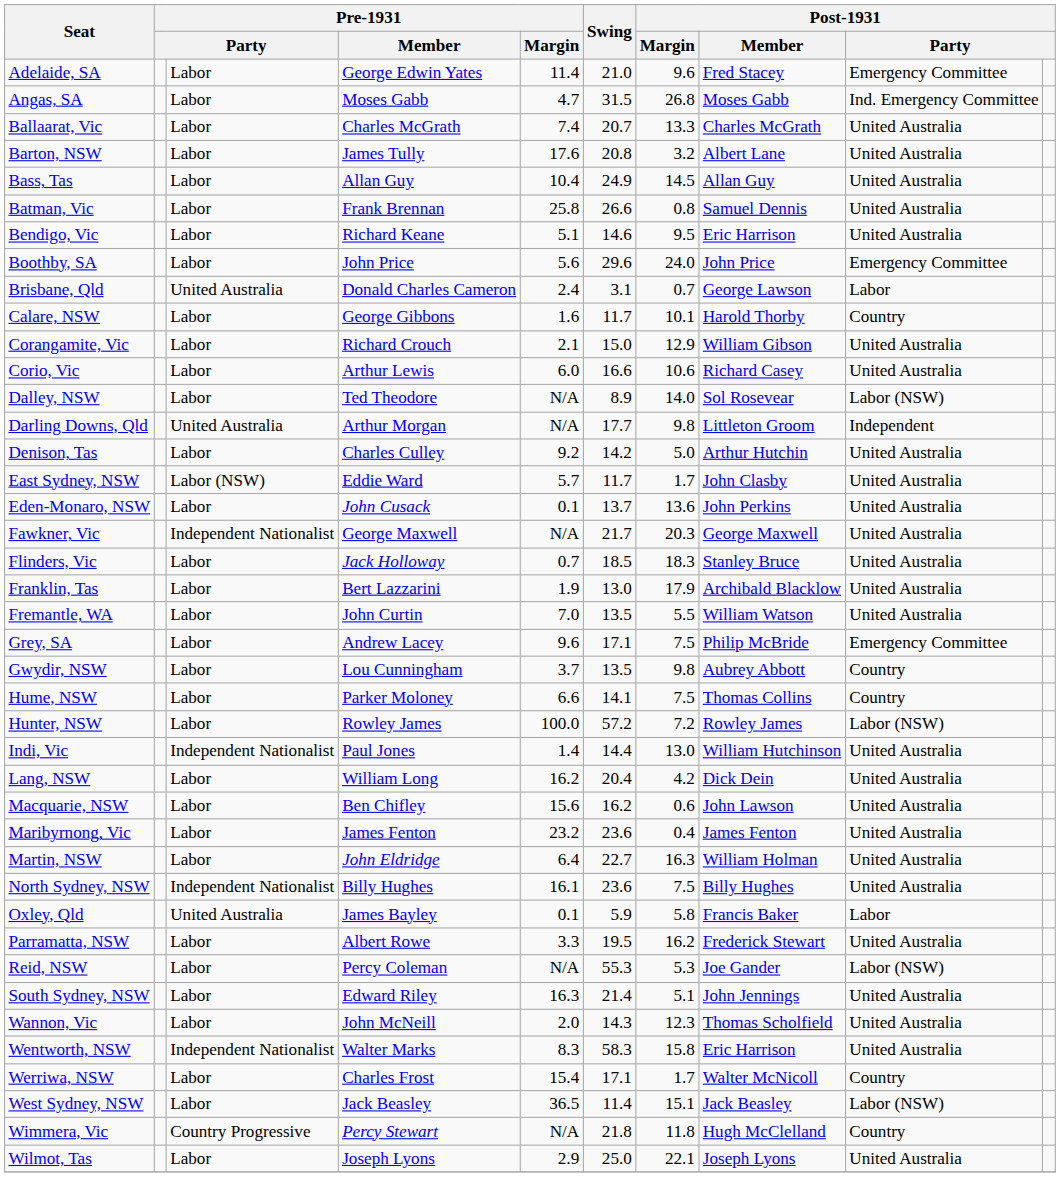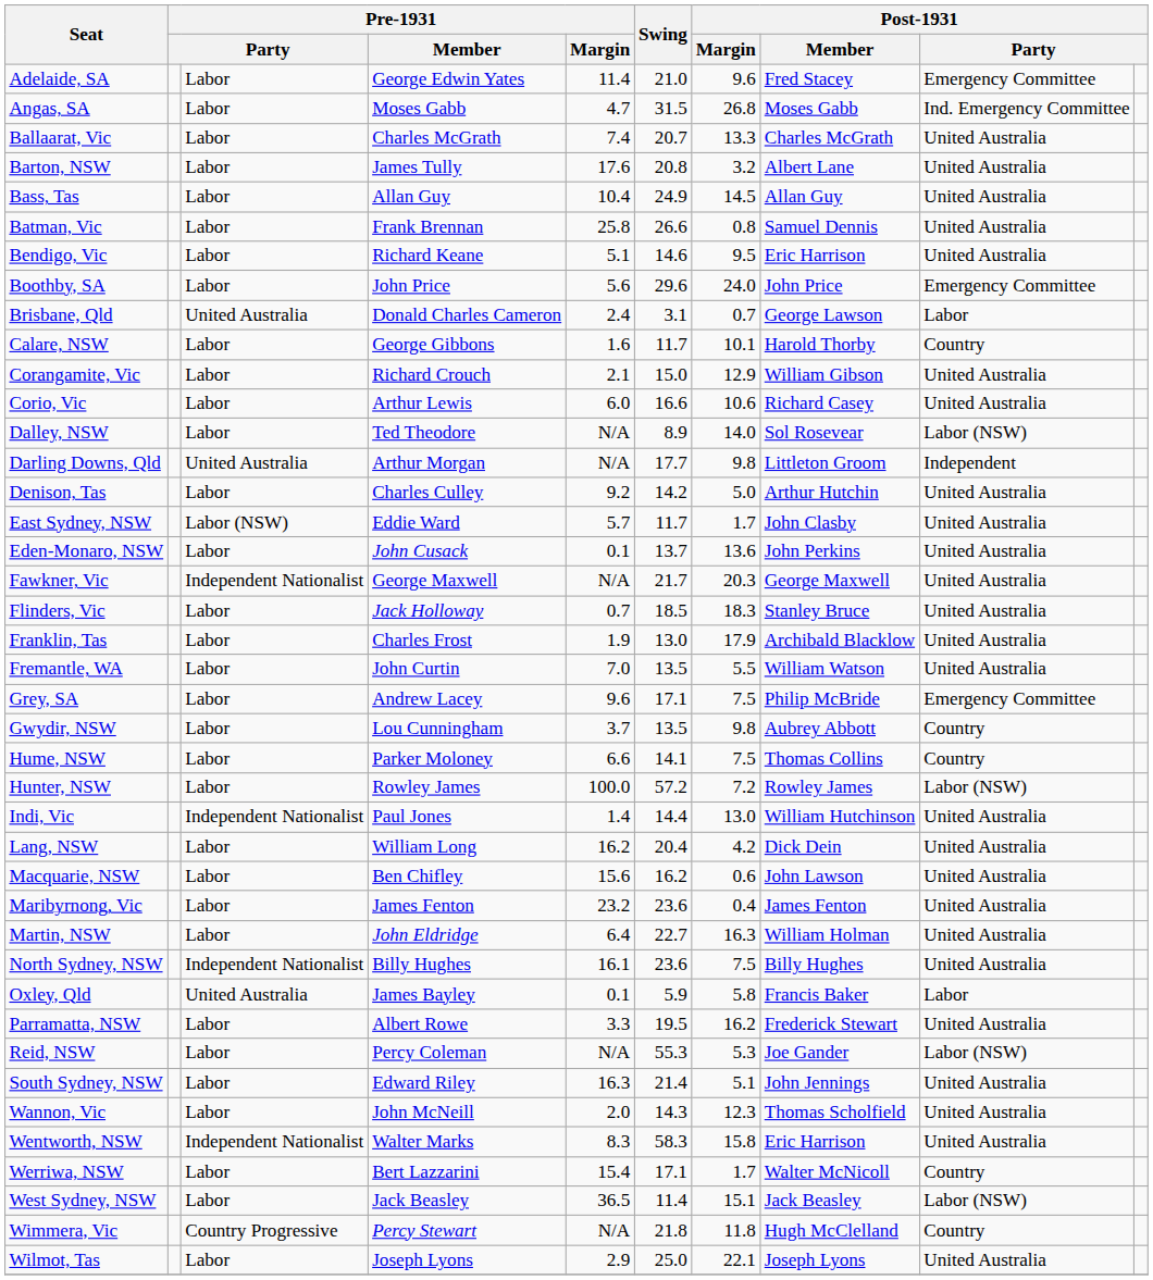 <table class="wikitable">
 <tr>
 <th rowspan="2">Seat</th>
 <th colspan="4">Pre-1931</th>
 <th rowspan="2">Swing</th>
 <th colspan="4">Post-1931</th>
 </tr>
 <tr>
 <th colspan="2">Party</th>
 <th>Member</th>
 <th>Margin</th>
 <th>Margin</th>
 <th>Member</th>
 <th colspan="2">Party</th>
 </tr>
 <tr>
 <td><a href='#'>Adelaide, SA</a></td>
 <td> </td>
 <td>Labor</td>
 <td><a href='#'>George Edwin Yates</a></td>
 <td style="text-align:right;">11.4</td>
 <td style="text-align:right;">21.0</td>
 <td style="text-align:right;">9.6</td>
 <td><a href='#'>Fred Stacey</a></td>
 <td>Emergency Committee</td>
 <td> </td>
 </tr>
 <tr>
 <td><a href='#'>Angas, SA</a></td>
 <td> </td>
 <td>Labor</td>
 <td><a href='#'>Moses Gabb</a></td>
 <td style="text-align:right;">4.7</td>
 <td style="text-align:right;">31.5</td>
 <td style="text-align:right;">26.8</td>
 <td><a href='#'>Moses Gabb</a></td>
 <td>Ind. Emergency Committee</td>
 <td> </td>
 </tr>
 <tr>
 <td><a href='#'>Ballaarat, Vic</a></td>
 <td> </td>
 <td>Labor</td>
 <td><a href='#'>Charles McGrath</a></td>
 <td style="text-align:right;">7.4</td>
 <td style="text-align:right;">20.7</td>
 <td style="text-align:right;">13.3</td>
 <td><a href='#'>Charles McGrath</a></td>
 <td>United Australia</td>
 <td> </td>
 </tr>
 <tr>
 <td><a href='#'>Barton, NSW</a></td>
 <td> </td>
 <td>Labor</td>
 <td><a href='#'>James Tully</a></td>
 <td style="text-align:right;">17.6</td>
 <td style="text-align:right;">20.8</td>
 <td style="text-align:right;">3.2</td>
 <td><a href='#'>Albert Lane</a></td>
 <td>United Australia</td>
 <td> </td>
 </tr>
 <tr>
 <td><a href='#'>Bass, Tas</a></td>
 <td> </td>
 <td>Labor</td>
 <td><a href='#'>Allan Guy</a></td>
 <td style="text-align:right;">10.4</td>
 <td style="text-align:right;">24.9</td>
 <td style="text-align:right;">14.5</td>
 <td><a href='#'>Allan Guy</a></td>
 <td>United Australia</td>
 <td> </td>
 </tr>
 <tr>
 <td><a href='#'>Batman, Vic</a></td>
 <td> </td>
 <td>Labor</td>
 <td><a href='#'>Frank Brennan</a></td>
 <td style="text-align:right;">25.8</td>
 <td style="text-align:right;">26.6</td>
 <td style="text-align:right;">0.8</td>
 <td><a href='#'>Samuel Dennis</a></td>
 <td>United Australia</td>
 <td> </td>
 </tr>
 <tr>
 <td><a href='#'>Bendigo, Vic</a></td>
 <td> </td>
 <td>Labor</td>
 <td><a href='#'>Richard Keane</a></td>
 <td style="text-align:right;">5.1</td>
 <td style="text-align:right;">14.6</td>
 <td style="text-align:right;">9.5</td>
 <td><a href='#'>Eric Harrison</a></td>
 <td>United Australia</td>
 <td> </td>
 </tr>
 <tr>
 <td><a href='#'>Boothby, SA</a></td>
 <td> </td>
 <td>Labor</td>
 <td><a href='#'>John Price</a></td>
 <td style="text-align:right;">5.6</td>
 <td style="text-align:right;">29.6</td>
 <td style="text-align:right;">24.0</td>
 <td><a href='#'>John Price</a></td>
 <td>Emergency Committee</td>
 <td> </td>
 </tr>
 <tr>
 <td><a href='#'>Brisbane, Qld</a></td>
 <td> </td>
 <td>United Australia</td>
 <td><a href='#'>Donald Charles Cameron</a></td>
 <td style="text-align:right;">2.4</td>
 <td style="text-align:right;">3.1</td>
 <td style="text-align:right;">0.7</td>
 <td><a href='#'>George Lawson</a></td>
 <td>Labor</td>
 <td> </td>
 </tr>
 <tr>
 <td><a href='#'>Calare, NSW</a></td>
 <td> </td>
 <td>Labor</td>
 <td><a href='#'>George Gibbons</a></td>
 <td style="text-align:right;">1.6</td>
 <td style="text-align:right;">11.7</td>
 <td style="text-align:right;">10.1</td>
 <td><a href='#'>Harold Thorby</a></td>
 <td>Country</td>
 <td> </td>
 </tr>
 <tr>
 <td><a href='#'>Corangamite, Vic</a></td>
 <td> </td>
 <td>Labor</td>
 <td><a href='#'>Richard Crouch</a></td>
 <td style="text-align:right;">2.1</td>
 <td style="text-align:right;">15.0</td>
 <td style="text-align:right;">12.9</td>
 <td><a href='#'>William Gibson</a></td>
 <td>United Australia</td>
 <td> </td>
 </tr>
 <tr>
 <td><a href='#'>Corio, Vic</a></td>
 <td> </td>
 <td>Labor</td>
 <td><a href='#'>Arthur Lewis</a></td>
 <td style="text-align:right;">6.0</td>
 <td style="text-align:right;">16.6</td>
 <td style="text-align:right;">10.6</td>
 <td><a href='#'>Richard Casey</a></td>
 <td>United Australia</td>
 <td> </td>
 </tr>
 <tr>
 <td><a href='#'>Dalley, NSW</a></td>
 <td> </td>
 <td>Labor</td>
 <td><a href='#'>Ted Theodore</a></td>
 <td style="text-align:right;">N/A</td>
 <td style="text-align:right;">8.9</td>
 <td style="text-align:right;">14.0</td>
 <td><a href='#'>Sol Rosevear</a></td>
 <td>Labor (NSW)</td>
 <td> </td>
 </tr>
 <tr>
 <td><a href='#'>Darling Downs, Qld</a></td>
 <td> </td>
 <td>United Australia</td>
 <td><a href='#'>Arthur Morgan</a></td>
 <td style="text-align:right;">N/A</td>
 <td style="text-align:right;">17.7</td>
 <td style="text-align:right;">9.8</td>
 <td><a href='#'>Littleton Groom</a></td>
 <td>Independent</td>
 <td> </td>
 </tr>
 <tr>
 <td><a href='#'>Denison, Tas</a></td>
 <td> </td>
 <td>Labor</td>
 <td><a href='#'>Charles Culley</a></td>
 <td style="text-align:right;">9.2</td>
 <td style="text-align:right;">14.2</td>
 <td style="text-align:right;">5.0</td>
 <td><a href='#'>Arthur Hutchin</a></td>
 <td>United Australia</td>
 <td> </td>
 </tr>
 <tr>
 <td><a href='#'>East Sydney, NSW</a></td>
 <td> </td>
 <td>Labor (NSW)</td>
 <td><a href='#'>Eddie Ward</a></td>
 <td style="text-align:right;">5.7</td>
 <td style="text-align:right;">11.7</td>
 <td style="text-align:right;">1.7</td>
 <td><a href='#'>John Clasby</a></td>
 <td>United Australia</td>
 <td> </td>
 </tr>
 <tr>
 <td><a href='#'>Eden-Monaro, NSW</a></td>
 <td> </td>
 <td>Labor</td>
 <td><em><a href='#'>John Cusack</a></em></td>
 <td style="text-align:right;">0.1</td>
 <td style="text-align:right;">13.7</td>
 <td style="text-align:right;">13.6</td>
 <td><a href='#'>John Perkins</a></td>
 <td>United Australia</td>
 <td> </td>
 </tr>
 <tr>
 <td><a href='#'>Fawkner, Vic</a></td>
 <td> </td>
 <td>Independent Nationalist</td>
 <td><a href='#'>George Maxwell</a></td>
 <td style="text-align:right;">N/A</td>
 <td style="text-align:right;">21.7</td>
 <td style="text-align:right;">20.3</td>
 <td><a href='#'>George Maxwell</a></td>
 <td>United Australia</td>
 <td> </td>
 </tr>
 <tr>
 <td><a href='#'>Flinders, Vic</a></td>
 <td> </td>
 <td>Labor</td>
 <td><em><a href='#'>Jack Holloway</a></em></td>
 <td style="text-align:right;">0.7</td>
 <td style="text-align:right;">18.5</td>
 <td style="text-align:right;">18.3</td>
 <td><a href='#'>Stanley Bruce</a></td>
 <td>United Australia</td>
 <td> </td>
 </tr>
 <tr>
 <td><a href='#'>Franklin, Tas</a></td>
 <td> </td>
 <td>Labor</td>
-<td><a href='#'>Bert Lazzarini</a></td>
+<td><a href='#'>Charles Frost</a></td>
 <td style="text-align:right;">1.9</td>
 <td style="text-align:right;">13.0</td>
 <td style="text-align:right;">17.9</td>
 <td><a href='#'>Archibald Blacklow</a></td>
 <td>United Australia</td>
 <td> </td>
 </tr>
 <tr>
 <td><a href='#'>Fremantle, WA</a></td>
 <td> </td>
 <td>Labor</td>
 <td><a href='#'>John Curtin</a></td>
 <td style="text-align:right;">7.0</td>
 <td style="text-align:right;">13.5</td>
 <td style="text-align:right;">5.5</td>
 <td><a href='#'>William Watson</a></td>
 <td>United Australia</td>
 <td> </td>
 </tr>
 <tr>
 <td><a href='#'>Grey, SA</a></td>
 <td> </td>
 <td>Labor</td>
 <td><a href='#'>Andrew Lacey</a></td>
 <td style="text-align:right;">9.6</td>
 <td style="text-align:right;">17.1</td>
 <td style="text-align:right;">7.5</td>
 <td><a href='#'>Philip McBride</a></td>
 <td>Emergency Committee</td>
 <td> </td>
 </tr>
 <tr>
 <td><a href='#'>Gwydir, NSW</a></td>
 <td> </td>
 <td>Labor</td>
 <td><a href='#'>Lou Cunningham</a></td>
 <td style="text-align:right;">3.7</td>
 <td style="text-align:right;">13.5</td>
 <td style="text-align:right;">9.8</td>
 <td><a href='#'>Aubrey Abbott</a></td>
 <td>Country</td>
 <td> </td>
 </tr>
 <tr>
 <td><a href='#'>Hume, NSW</a></td>
 <td> </td>
 <td>Labor</td>
 <td><a href='#'>Parker Moloney</a></td>
 <td style="text-align:right;">6.6</td>
 <td style="text-align:right;">14.1</td>
 <td style="text-align:right;">7.5</td>
 <td><a href='#'>Thomas Collins</a></td>
 <td>Country</td>
 <td> </td>
 </tr>
 <tr>
 <td><a href='#'>Hunter, NSW</a></td>
 <td> </td>
 <td>Labor</td>
 <td><a href='#'>Rowley James</a></td>
 <td style="text-align:right;">100.0</td>
 <td style="text-align:right;">57.2</td>
 <td style="text-align:right;">7.2</td>
 <td><a href='#'>Rowley James</a></td>
 <td>Labor (NSW)</td>
 <td> </td>
 </tr>
 <tr>
 <td><a href='#'>Indi, Vic</a></td>
 <td> </td>
 <td>Independent Nationalist</td>
 <td><a href='#'>Paul Jones</a></td>
 <td style="text-align:right;">1.4</td>
 <td style="text-align:right;">14.4</td>
 <td style="text-align:right;">13.0</td>
 <td><a href='#'>William Hutchinson</a></td>
 <td>United Australia</td>
 <td> </td>
 </tr>
 <tr>
 <td><a href='#'>Lang, NSW</a></td>
 <td> </td>
 <td>Labor</td>
 <td><a href='#'>William Long</a></td>
 <td style="text-align:right;">16.2</td>
 <td style="text-align:right;">20.4</td>
 <td style="text-align:right;">4.2</td>
 <td><a href='#'>Dick Dein</a></td>
 <td>United Australia</td>
 <td> </td>
 </tr>
 <tr>
 <td><a href='#'>Macquarie, NSW</a></td>
 <td> </td>
 <td>Labor</td>
 <td><a href='#'>Ben Chifley</a></td>
 <td style="text-align:right;">15.6</td>
 <td style="text-align:right;">16.2</td>
 <td style="text-align:right;">0.6</td>
 <td><a href='#'>John Lawson</a></td>
 <td>United Australia</td>
 <td> </td>
 </tr>
 <tr>
 <td><a href='#'>Maribyrnong, Vic</a></td>
 <td> </td>
 <td>Labor</td>
 <td><a href='#'>James Fenton</a></td>
 <td style="text-align:right;">23.2</td>
 <td style="text-align:right;">23.6</td>
 <td style="text-align:right;">0.4</td>
 <td><a href='#'>James Fenton</a></td>
 <td>United Australia</td>
 <td> </td>
 </tr>
 <tr>
 <td><a href='#'>Martin, NSW</a></td>
 <td> </td>
 <td>Labor</td>
 <td><em><a href='#'>John Eldridge</a></em></td>
 <td style="text-align:right;">6.4</td>
 <td style="text-align:right;">22.7</td>
 <td style="text-align:right;">16.3</td>
 <td><a href='#'>William Holman</a></td>
 <td>United Australia</td>
 <td> </td>
 </tr>
 <tr>
 <td><a href='#'>North Sydney, NSW</a></td>
 <td> </td>
 <td>Independent Nationalist</td>
 <td><a href='#'>Billy Hughes</a></td>
 <td style="text-align:right;">16.1</td>
 <td style="text-align:right;">23.6</td>
 <td style="text-align:right;">7.5</td>
 <td><a href='#'>Billy Hughes</a></td>
 <td>United Australia</td>
 <td> </td>
 </tr>
 <tr>
 <td><a href='#'>Oxley, Qld</a></td>
 <td> </td>
 <td>United Australia</td>
 <td><a href='#'>James Bayley</a></td>
 <td style="text-align:right;">0.1</td>
 <td style="text-align:right;">5.9</td>
 <td style="text-align:right;">5.8</td>
 <td><a href='#'>Francis Baker</a></td>
 <td>Labor</td>
 <td> </td>
 </tr>
 <tr>
 <td><a href='#'>Parramatta, NSW</a></td>
 <td> </td>
 <td>Labor</td>
 <td><a href='#'>Albert Rowe</a></td>
 <td style="text-align:right;">3.3</td>
 <td style="text-align:right;">19.5</td>
 <td style="text-align:right;">16.2</td>
 <td><a href='#'>Frederick Stewart</a></td>
 <td>United Australia</td>
 <td> </td>
 </tr>
 <tr>
 <td><a href='#'>Reid, NSW</a></td>
 <td> </td>
 <td>Labor</td>
 <td><a href='#'>Percy Coleman</a></td>
 <td style="text-align:right;">N/A</td>
 <td style="text-align:right;">55.3</td>
 <td style="text-align:right;">5.3</td>
 <td><a href='#'>Joe Gander</a></td>
 <td>Labor (NSW)</td>
 <td> </td>
 </tr>
 <tr>
 <td><a href='#'>South Sydney, NSW</a></td>
 <td> </td>
 <td>Labor</td>
 <td><a href='#'>Edward Riley</a></td>
 <td style="text-align:right;">16.3</td>
 <td style="text-align:right;">21.4</td>
 <td style="text-align:right;">5.1</td>
 <td><a href='#'>John Jennings</a></td>
 <td>United Australia</td>
 <td> </td>
 </tr>
 <tr>
 <td><a href='#'>Wannon, Vic</a></td>
 <td> </td>
 <td>Labor</td>
 <td><a href='#'>John McNeill</a></td>
 <td style="text-align:right;">2.0</td>
 <td style="text-align:right;">14.3</td>
 <td style="text-align:right;">12.3</td>
 <td><a href='#'>Thomas Scholfield</a></td>
 <td>United Australia</td>
 <td> </td>
 </tr>
 <tr>
 <td><a href='#'>Wentworth, NSW</a></td>
 <td> </td>
 <td>Independent Nationalist</td>
 <td><a href='#'>Walter Marks</a></td>
 <td style="text-align:right;">8.3</td>
 <td style="text-align:right;">58.3</td>
 <td style="text-align:right;">15.8</td>
 <td><a href='#'>Eric Harrison</a></td>
 <td>United Australia</td>
 <td> </td>
 </tr>
 <tr>
 <td><a href='#'>Werriwa, NSW</a></td>
 <td> </td>
 <td>Labor</td>
-<td><a href='#'>Charles Frost</a></td>
+<td><a href='#'>Bert Lazzarini</a></td>
 <td style="text-align:right;">15.4</td>
 <td style="text-align:right;">17.1</td>
 <td style="text-align:right;">1.7</td>
 <td><a href='#'>Walter McNicoll</a></td>
 <td>Country</td>
 <td> </td>
 </tr>
 <tr>
 <td><a href='#'>West Sydney, NSW</a></td>
 <td> </td>
 <td>Labor</td>
 <td><a href='#'>Jack Beasley</a></td>
 <td style="text-align:right;">36.5</td>
 <td style="text-align:right;">11.4</td>
 <td style="text-align:right;">15.1</td>
 <td><a href='#'>Jack Beasley</a></td>
 <td>Labor (NSW)</td>
 <td> </td>
 </tr>
 <tr>
 <td><a href='#'>Wimmera, Vic</a></td>
 <td> </td>
 <td>Country Progressive</td>
 <td><em><a href='#'>Percy Stewart</a></em></td>
 <td style="text-align:right;">N/A</td>
 <td style="text-align:right;">21.8</td>
 <td style="text-align:right;">11.8</td>
 <td><a href='#'>Hugh McClelland</a></td>
 <td>Country</td>
 <td> </td>
 </tr>
 <tr>
 <td><a href='#'>Wilmot, Tas</a></td>
 <td> </td>
 <td>Labor</td>
 <td><a href='#'>Joseph Lyons</a></td>
 <td style="text-align:right;">2.9</td>
 <td style="text-align:right;">25.0</td>
 <td style="text-align:right;">22.1</td>
 <td><a href='#'>Joseph Lyons</a></td>
 <td>United Australia</td>
 <td> </td>
 </tr>
 <tr>
 </tr>
 </table>
